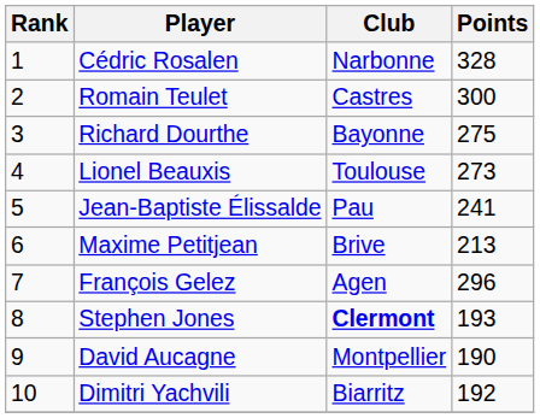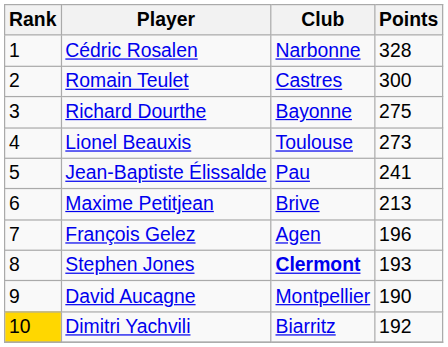 <table class="wikitable">
 <tr>
 <th>Rank</th>
 <th>Player</th>
 <th>Club</th>
 <th>Points</th>
 </tr>
 <tr>
 <td>1</td>
 <td> <a href='#'>Cédric Rosalen</a></td>
 <td><a href='#'>Narbonne</a></td>
 <td>328</td>
 </tr>
 <tr>
 <td>2</td>
 <td> <a href='#'>Romain Teulet</a></td>
 <td><a href='#'>Castres</a></td>
 <td>300</td>
 </tr>
 <tr>
 <td>3</td>
 <td> <a href='#'>Richard Dourthe</a></td>
 <td><a href='#'>Bayonne</a></td>
 <td>275</td>
 </tr>
 <tr>
 <td>4</td>
 <td> <a href='#'>Lionel Beauxis</a></td>
 <td><a href='#'>Toulouse</a></td>
 <td>273</td>
 </tr>
 <tr>
 <td>5</td>
 <td> <a href='#'>Jean-Baptiste Élissalde</a></td>
 <td><a href='#'>Pau</a></td>
 <td>241</td>
 </tr>
 <tr>
 <td>6</td>
 <td> <a href='#'>Maxime Petitjean</a></td>
 <td><a href='#'>Brive</a></td>
 <td>213</td>
 </tr>
 <tr>
 <td>7</td>
 <td> <a href='#'>François Gelez</a></td>
 <td><a href='#'>Agen</a></td>
-<td>296</td>
+<td>196</td>
 </tr>
 <tr>
 <td>8</td>
 <td> <a href='#'>Stephen Jones</a></td>
 <td><strong><a href='#'>Clermont</a></strong></td>
 <td>193</td>
 </tr>
 <tr>
 <td>9</td>
 <td> <a href='#'>David Aucagne</a></td>
 <td><a href='#'>Montpellier</a></td>
 <td>190</td>
 </tr>
 <tr>
-<td>10</td>
+<td style="background: gold;">10</td>
 <td> <a href='#'>Dimitri Yachvili</a></td>
 <td><a href='#'>Biarritz</a></td>
 <td>192</td>
 </tr>
 <tr>
 </tr>
 </table>
